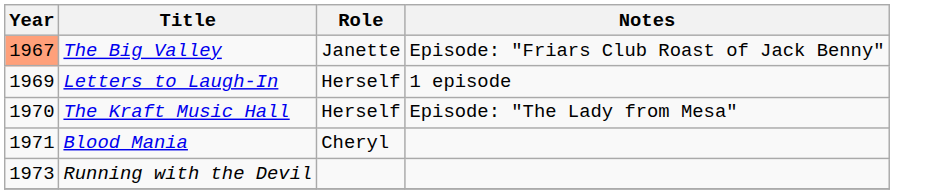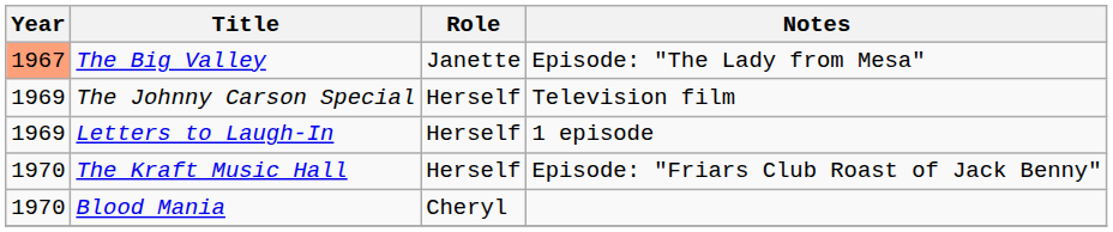 <table class="wikitable sortable">
 <tr>
 <th>Year</th>
 <th>Title</th>
 <th>Role</th>
 <th>Notes</th>
 </tr>
 <tr>
 <td style="background: lightsalmon;">1967</td>
 <td><em><a href='#'>The Big Valley</a></em></td>
 <td>Janette</td>
-<td>Episode: "Friars Club Roast of Jack Benny"</td>
+<td>Episode: "The Lady from Mesa"</td>
+</tr>
+<tr>
+<td>1969</td>
+<td><em>The Johnny Carson Special</em></td>
+<td>Herself</td>
+<td>Television film</td>
 </tr>
 <tr>
 <td>1969</td>
 <td><em><a href='#'>Letters to Laugh-In</a></em></td>
 <td>Herself</td>
 <td>1 episode</td>
 </tr>
 <tr>
 <td>1970</td>
 <td><em><a href='#'>The Kraft Music Hall</a></em></td>
 <td>Herself</td>
-<td>Episode: "The Lady from Mesa"</td>
+<td>Episode: "Friars Club Roast of Jack Benny"</td>
 </tr>
 <tr>
-<td>1971</td>
+<td>1970</td>
 <td><em><a href='#'>Blood Mania</a></em></td>
 <td>Cheryl</td>
 <td></td>
 </tr>
 <tr>
-<td>1973</td>
-<td><em>Running with the Devil</em></td>
-<td></td>
-<td></td>
-</tr>
-<tr>
 </tr>
 </table>
